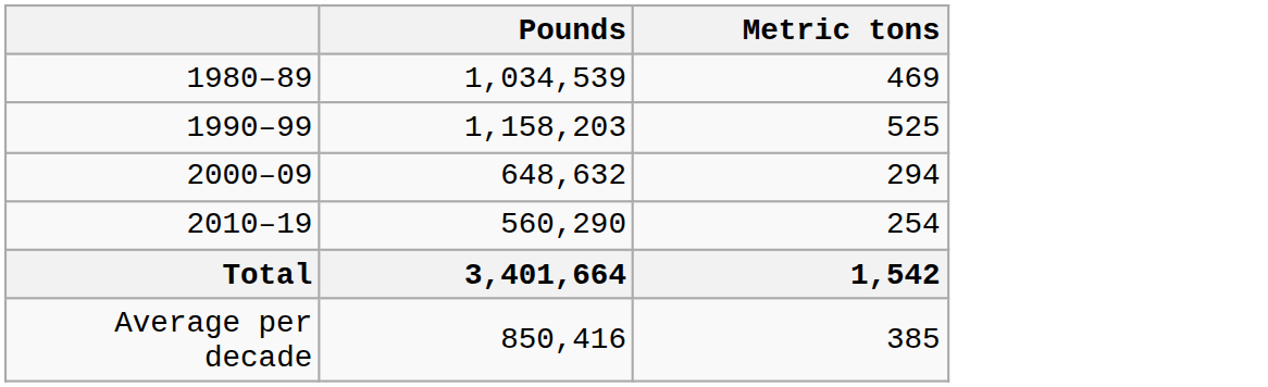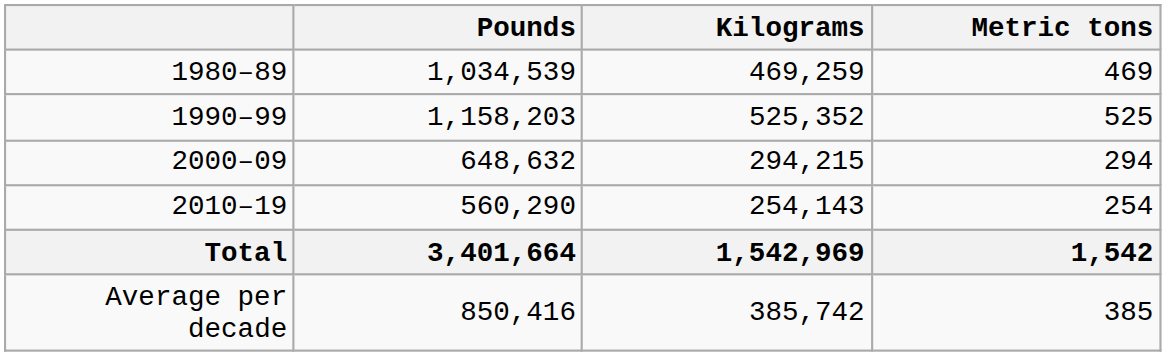 <table class="wikitable">
 <tr>
 <th style="width: 10em; text-align: right"></th>
 <th style="width: 10em; text-align: right">Pounds</th>
+<th style="width: 10em; text-align: right">Kilograms</th>
 <th style="width: 10em; text-align: right">Metric tons</th>
 </tr>
 <tr>
 <td style="text-align: right">1980–89</td>
 <td style="text-align: right">1,034,539</td>
+<td style="text-align: right">469,259</td>
 <td style="text-align: right">469</td>
 </tr>
 <tr>
 <td style="text-align: right">1990–99</td>
 <td style="text-align: right">1,158,203</td>
+<td style="text-align: right">525,352</td>
 <td style="text-align: right">525</td>
 </tr>
 <tr>
 <td style="text-align: right">2000–09</td>
 <td style="text-align: right">648,632</td>
+<td style="text-align: right">294,215</td>
 <td style="text-align: right">294</td>
 </tr>
 <tr>
 <td style="text-align: right">2010–19</td>
 <td style="text-align: right">560,290</td>
+<td style="text-align: right">254,143</td>
 <td style="text-align: right">254</td>
 </tr>
 <tr>
 <th style="text-align: right">Total</th>
 <th style="text-align: right">3,401,664</th>
+<th style="text-align: right">1,542,969</th>
 <th style="text-align: right">1,542</th>
 </tr>
 <tr>
 <td style="text-align: right">Average per decade</td>
 <td style="text-align: right">850,416</td>
+<td style="text-align: right">385,742</td>
 <td style="text-align: right">385</td>
 </tr>
 </table>
